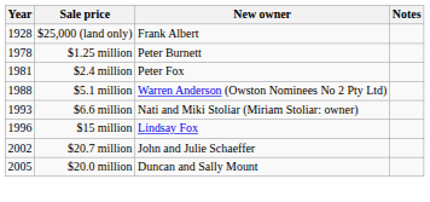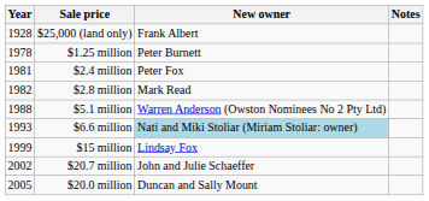 <table class="wikitable">
 <tr>
 <th>Year</th>
 <th>Sale price</th>
 <th>New owner</th>
 <th>Notes</th>
 </tr>
 <tr>
 <td>1928</td>
 <td align=right>$25,000 (land only)</td>
 <td>Frank Albert</td>
 <td></td>
 </tr>
 <tr>
 <td>1978</td>
 <td align=right>$1.25 million</td>
 <td>Peter Burnett</td>
 <td></td>
 </tr>
 <tr>
 <td>1981</td>
 <td align=right>$2.4 million</td>
 <td>Peter Fox</td>
 <td></td>
 </tr>
 <tr>
+<td>1982</td>
+<td align=right>$2.8 million</td>
+<td>Mark Read</td>
+<td></td>
+</tr>
+<tr>
 <td>1988</td>
 <td align=right>$5.1 million</td>
 <td><a href='#'>Warren Anderson</a> (Owston Nominees No 2 Pty Ltd)</td>
 <td></td>
 </tr>
 <tr>
 <td>1993</td>
 <td align=right>$6.6 million</td>
-<td>Nati and Miki Stoliar (Miriam Stoliar: owner)</td>
+<td style="background: lightblue;">Nati and Miki Stoliar (Miriam Stoliar: owner)</td>
 <td></td>
 </tr>
 <tr>
-<td>1996</td>
+<td>1999</td>
 <td align=right>$15 million</td>
 <td><a href='#'>Lindsay Fox</a></td>
 <td></td>
 </tr>
 <tr>
 <td>2002</td>
 <td align=right>$20.7 million</td>
 <td>John and Julie Schaeffer</td>
 <td></td>
 </tr>
 <tr>
 <td>2005</td>
 <td align=right>$20.0 million</td>
 <td>Duncan and Sally Mount</td>
 <td></td>
 </tr>
 </table>
